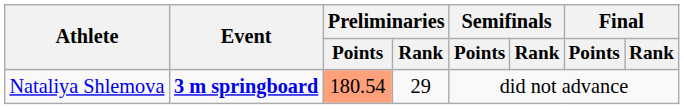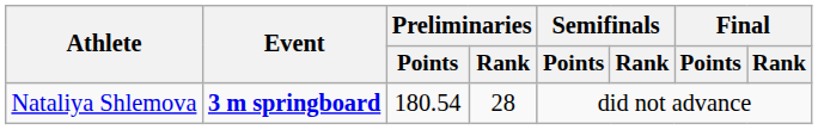 <table class="wikitable" style="font-size:90%; text-align: center">
 <tr>
 <th rowspan="2">Athlete</th>
 <th rowspan="2">Event</th>
 <th colspan="2">Preliminaries</th>
 <th colspan="2">Semifinals</th>
 <th colspan="2">Final</th>
 </tr>
 <tr style="font-size:95%">
 <th>Points</th>
 <th>Rank</th>
 <th>Points</th>
 <th>Rank</th>
 <th>Points</th>
 <th>Rank</th>
 </tr>
 <tr align=center>
 <td align=left><a href='#'>Nataliya Shlemova</a></td>
 <td align=left><strong><a href='#'>3 m springboard</a></strong></td>
-<td style="background: lightsalmon;">180.54</td>
-<td>29</td>
+<td>180.54</td>
+<td>28</td>
 <td colspan=4>did not advance</td>
 </tr>
 </table>
